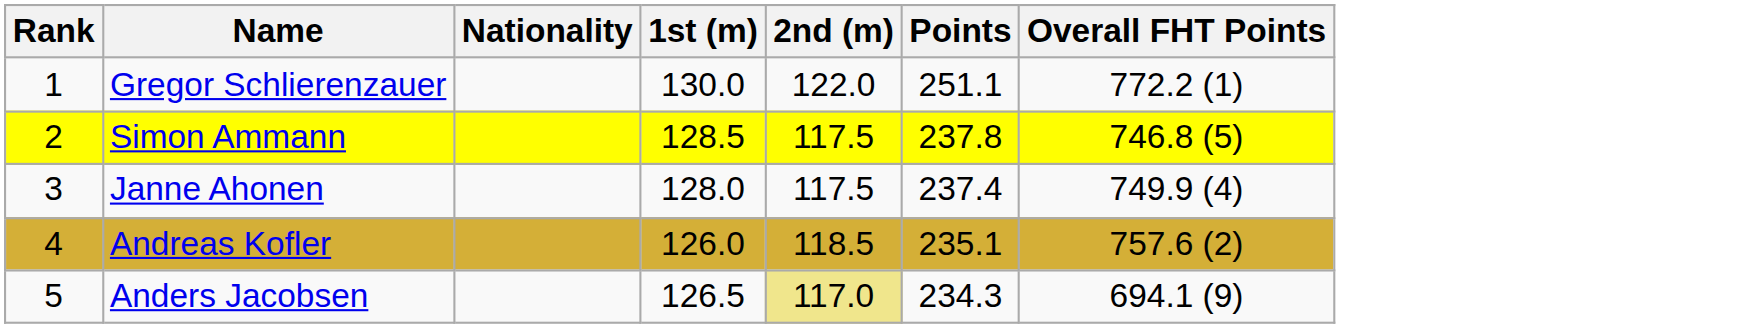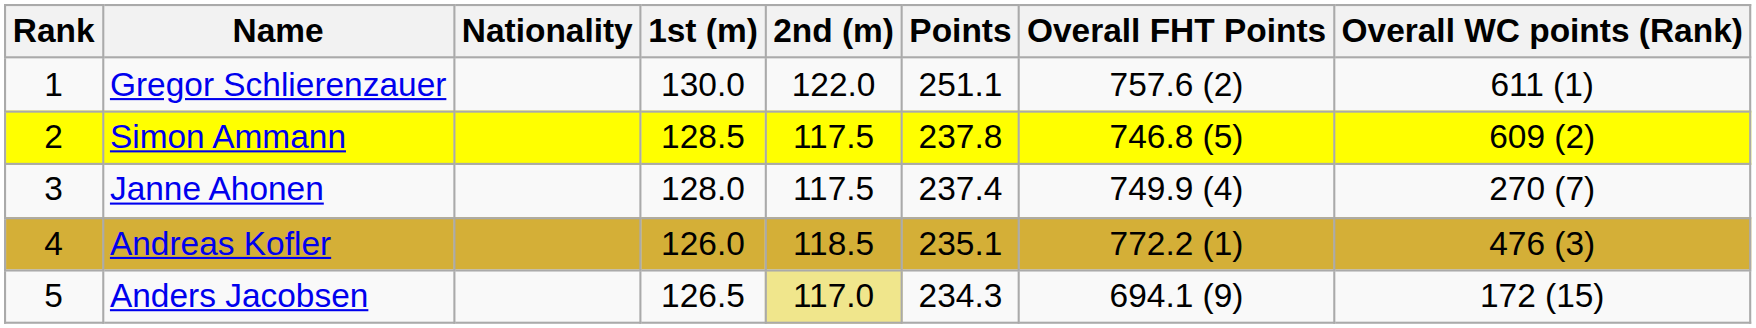 <table class="wikitable">
 <tr>
 <th align=Center>Rank</th>
 <th>Name</th>
 <th>Nationality</th>
 <th align=Center>1st (m)</th>
 <th>2nd (m)</th>
 <th>Points</th>
 <th>Overall FHT Points</th>
+<th>Overall WC points (Rank)</th>
 </tr>
 <tr>
 <td align=center>1</td>
 <td align=left><a href='#'>Gregor Schlierenzauer</a></td>
 <td align=left></td>
 <td align=center>130.0</td>
 <td align=center>122.0</td>
 <td align=center>251.1</td>
-<td align=center>772.2 (1)</td>
+<td align=center>757.6 (2)</td>
+<td align=center>611 (1)</td>
 </tr>
 <tr style="background:#FFFF00;">
 <td align=center>2</td>
 <td align=left><a href='#'>Simon Ammann</a></td>
 <td align=left></td>
 <td align=center>128.5</td>
 <td align=center>117.5</td>
 <td align=center>237.8</td>
 <td align=center>746.8 (5)</td>
+<td align=center>609 (2)</td>
 </tr>
 <tr>
 <td align=center>3</td>
 <td align=left><a href='#'>Janne Ahonen</a></td>
 <td align=left></td>
 <td align=center>128.0</td>
 <td align=center>117.5</td>
 <td align=center>237.4</td>
 <td align=center>749.9 (4)</td>
+<td align=center>270 (7)</td>
 </tr>
 <tr style="background:#D4AF37;">
 <td align=center>4</td>
 <td align=left><a href='#'>Andreas Kofler</a></td>
 <td align=left></td>
 <td align=center>126.0</td>
 <td align=center>118.5</td>
 <td align=center>235.1</td>
-<td align=center>757.6 (2)</td>
+<td align=center>772.2 (1)</td>
+<td align=center>476 (3)</td>
 </tr>
 <tr>
 <td align=center>5</td>
 <td align=left><a href='#'>Anders Jacobsen</a></td>
 <td align=left></td>
 <td align=center>126.5</td>
 <td align=center style="background: khaki;">117.0</td>
 <td align=center>234.3</td>
 <td align=center>694.1 (9)</td>
+<td align=center>172 (15)</td>
 </tr>
 </table>
